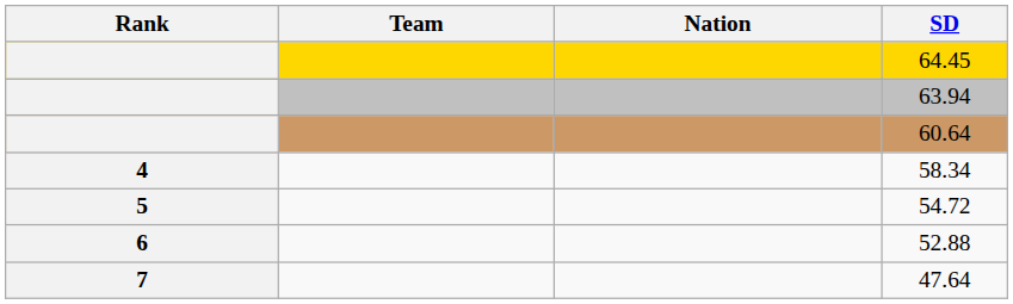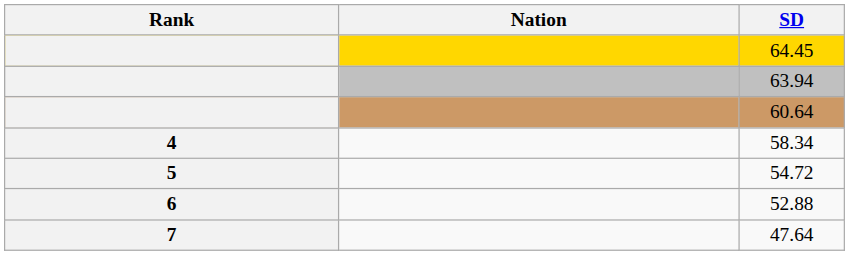 <table class="wikitable sortable" style="text-align:left; width:55%">
 <tr>
 <th scope="col">Rank</th>
-<th scope="col">Team</th>
 <th scope="col">Nation</th>
 <th scope="col" width="80px"><a href='#'>SD</a></th>
 </tr>
 <tr bgcolor="gold">
 <th scope="row"></th>
 <td></td>
-<td></td>
 <td align="center">64.45</td>
 </tr>
 <tr bgcolor="silver">
 <th scope="row"></th>
-<td></td>
 <td></td>
 <td align="center">63.94</td>
 </tr>
 <tr bgcolor="cc9966">
 <th scope="row"></th>
 <td></td>
-<td></td>
 <td align="center">60.64</td>
 </tr>
 <tr>
 <th>4</th>
-<td></td>
 <td></td>
 <td align="center">58.34</td>
 </tr>
 <tr>
 <th>5</th>
 <td></td>
-<td></td>
 <td align="center">54.72</td>
 </tr>
 <tr>
 <th>6</th>
-<td></td>
 <td></td>
 <td align="center">52.88</td>
 </tr>
 <tr>
 <th>7</th>
 <td></td>
-<td></td>
 <td align="center">47.64</td>
 </tr>
 </table>
